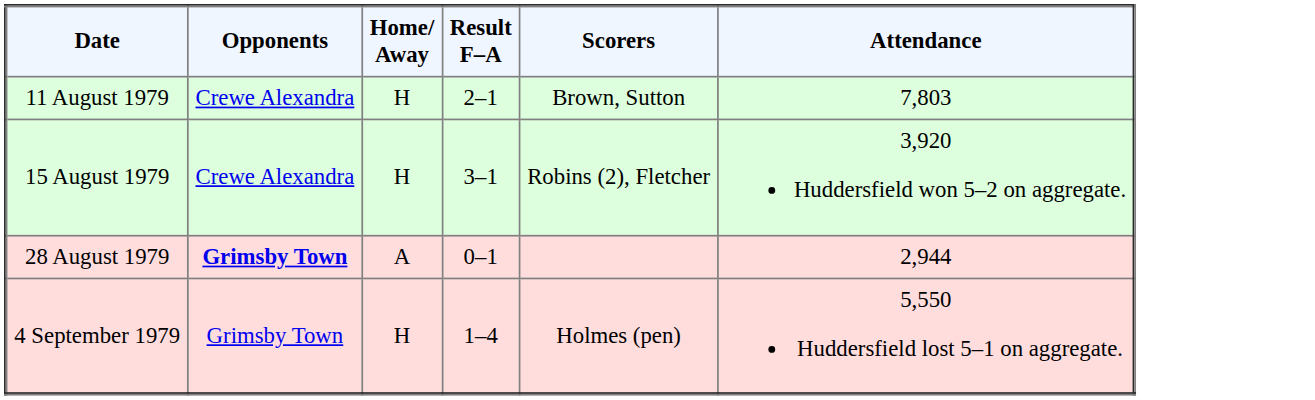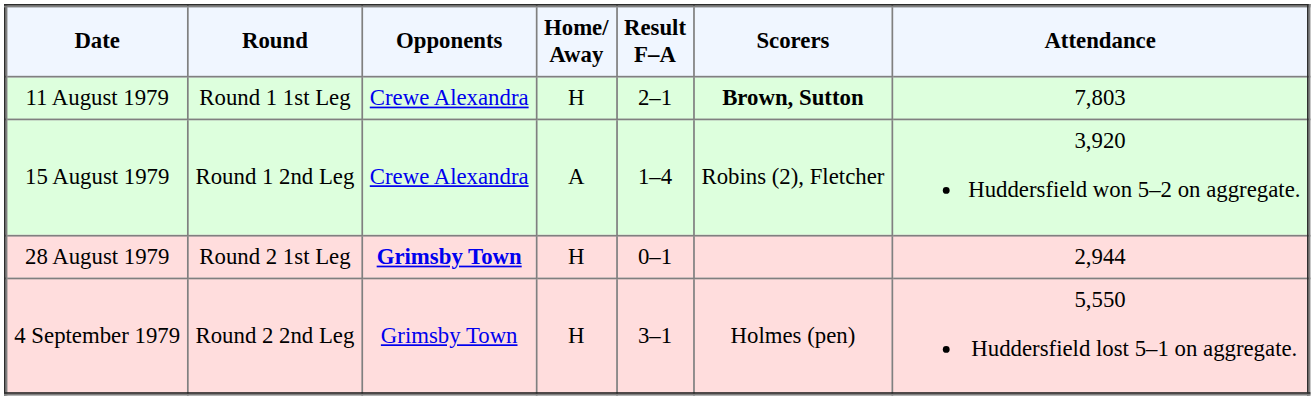 <table border="2" cellpadding="4" style="border-collapse:collapse; text-align:center; font-size:smaller;">
 <tr style="background:#f0f6ff;">
 <th><strong>Date</strong></th>
+<th><strong>Round</strong></th>
 <th><strong>Opponents</strong></th>
 <th><strong>Home/<br>Away</strong></th>
 <th><strong>Result<br>F–A</strong></th>
 <th><strong>Scorers</strong></th>
 <th><strong>Attendance</strong></th>
 </tr>
 <tr bgcolor="#ddffdd">
 <td>11 August 1979</td>
+<td>Round 1 1st Leg</td>
 <td><a href='#'>Crewe Alexandra</a></td>
 <td>H</td>
 <td>2–1</td>
-<td>Brown, Sutton</td>
+<td><strong>Brown, Sutton</strong></td>
 <td>7,803</td>
 </tr>
 <tr bgcolor="#ddffdd">
 <td>15 August 1979</td>
+<td>Round 1 2nd Leg</td>
 <td><a href='#'>Crewe Alexandra</a></td>
-<td>H</td>
-<td>3–1</td>
+<td>A</td>
+<td>1–4</td>
 <td>Robins (2), Fletcher</td>
 <td>3,920<br><ul><li>Huddersfield won 5–2 on aggregate.</li></ul></td>
 </tr>
 <tr bgcolor="#ffdddd">
 <td>28 August 1979</td>
+<td>Round 2 1st Leg</td>
 <td><strong><a href='#'>Grimsby Town</a></strong></td>
-<td>A</td>
+<td>H</td>
 <td>0–1</td>
 <td></td>
 <td>2,944</td>
 </tr>
 <tr bgcolor="#ffdddd">
 <td>4 September 1979</td>
+<td>Round 2 2nd Leg</td>
 <td><a href='#'>Grimsby Town</a></td>
 <td>H</td>
-<td>1–4</td>
+<td>3–1</td>
 <td>Holmes (pen)</td>
 <td>5,550<br><ul><li>Huddersfield lost 5–1 on aggregate.</li></ul></td>
 </tr>
 </table>
